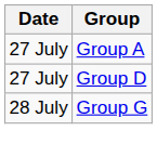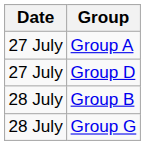 <table class="wikitable">
 <tr>
 <th>Date</th>
 <th>Group</th>
 </tr>
 <tr>
 <td style="text-align:right;">27 July</td>
 <td style="text-align:left;"><a href='#'>Group A</a></td>
 </tr>
 <tr>
 <td style="text-align:right;">27 July</td>
 <td style="text-align:left;"><a href='#'>Group D</a></td>
 </tr>
 <tr>
 <td style="text-align:right;">28 July</td>
+<td style="text-align:left;"><a href='#'>Group B</a></td>
+</tr>
+<tr>
+<td style="text-align:right;">28 July</td>
 <td style="text-align:left;"><a href='#'>Group G</a></td>
 </tr>
 </table>
